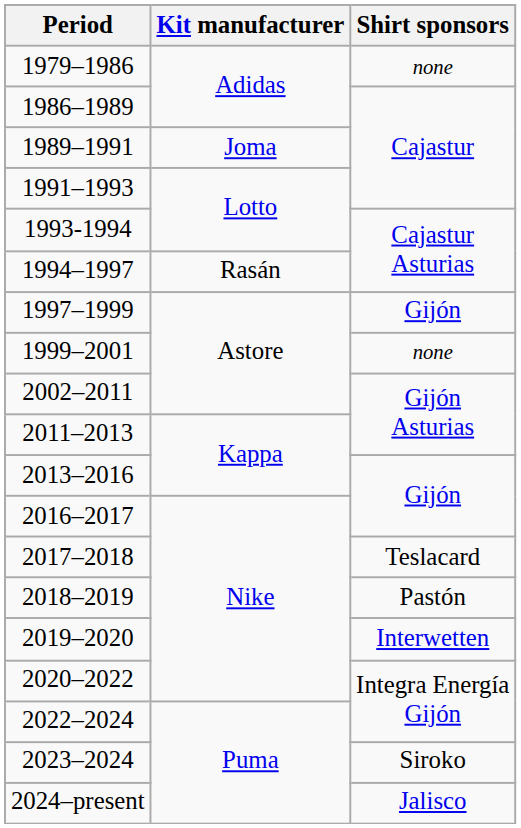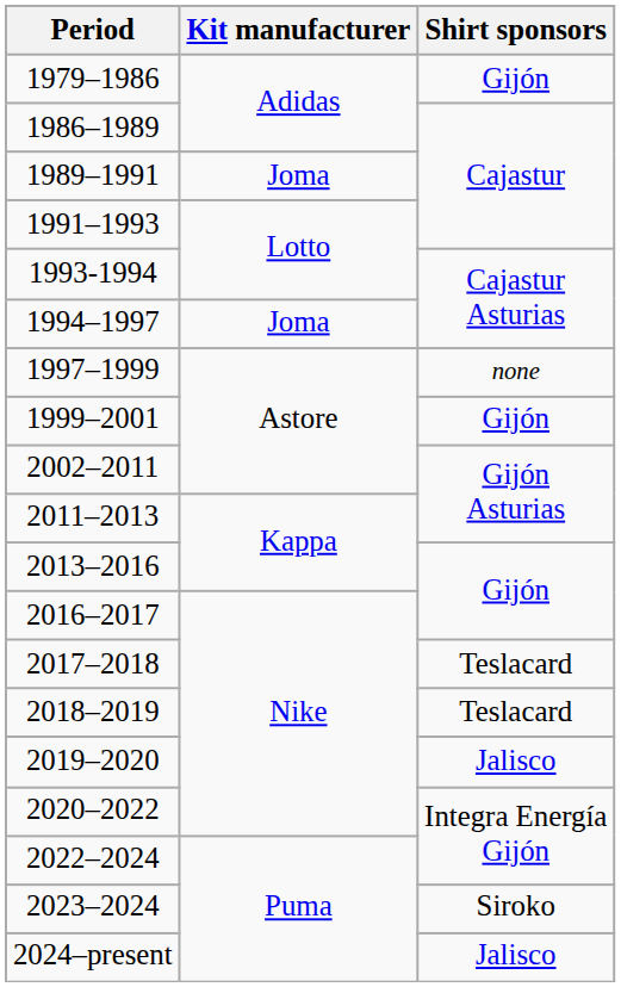 <table class="wikitable" style="text-align: center; font-size:80%">
 <tr>
 <th>Period</th>
 <th><a href='#'>Kit</a> manufacturer</th>
 <th>Shirt sponsors</th>
 </tr>
 <tr>
 <td>1979–1986</td>
 <td rowspan=2><a href='#'>Adidas</a></td>
-<td><small><em>none</em></small></td>
+<td><a href='#'>Gijón</a></td>
 </tr>
 <tr>
 <td>1986–1989</td>
 <td rowspan=3><a href='#'>Cajastur</a></td>
 </tr>
 <tr>
 <td>1989–1991</td>
 <td><a href='#'>Joma</a></td>
 </tr>
 <tr>
 <td>1991–1993</td>
 <td rowspan="2"><a href='#'>Lotto</a></td>
 </tr>
 <tr>
 <td>1993-1994</td>
 <td rowspan="2"><a href='#'>Cajastur</a><br><a href='#'>Asturias</a></td>
 </tr>
 <tr>
 <td>1994–1997</td>
-<td>Rasán</td>
+<td><a href='#'>Joma</a></td>
 </tr>
 <tr>
 <td>1997–1999</td>
 <td rowspan=3>Astore</td>
-<td><a href='#'>Gijón</a></td>
+<td><small><em>none</em></small></td>
 </tr>
 <tr>
 <td>1999–2001</td>
-<td><small><em>none</em></small></td>
+<td><a href='#'>Gijón</a></td>
 </tr>
 <tr>
 <td>2002–2011</td>
 <td rowspan=2><a href='#'>Gijón</a><br><a href='#'>Asturias</a></td>
 </tr>
 <tr>
 <td>2011–2013</td>
 <td rowspan=2><a href='#'>Kappa</a></td>
 </tr>
 <tr>
 <td>2013–2016</td>
 <td rowspan=2><a href='#'>Gijón</a></td>
 </tr>
 <tr>
 <td>2016–2017</td>
 <td rowspan=5><a href='#'>Nike</a></td>
 </tr>
 <tr>
 <td>2017–2018</td>
 <td>Teslacard</td>
 </tr>
 <tr>
 <td>2018–2019</td>
-<td>Pastón</td>
+<td>Teslacard</td>
 </tr>
 <tr>
 <td>2019–2020</td>
-<td><a href='#'>Interwetten</a></td>
+<td><a href='#'>Jalisco</a></td>
 </tr>
 <tr>
 <td>2020–2022</td>
 <td rowspan=2>Integra Energía<br><a href='#'>Gijón</a></td>
 </tr>
 <tr>
 <td>2022–2024</td>
 <td rowspan=3><a href='#'>Puma</a></td>
 </tr>
 <tr>
 <td>2023–2024</td>
 <td>Siroko</td>
 </tr>
 <tr>
 <td>2024–present</td>
 <td><a href='#'>Jalisco</a></td>
 </tr>
 </table>
